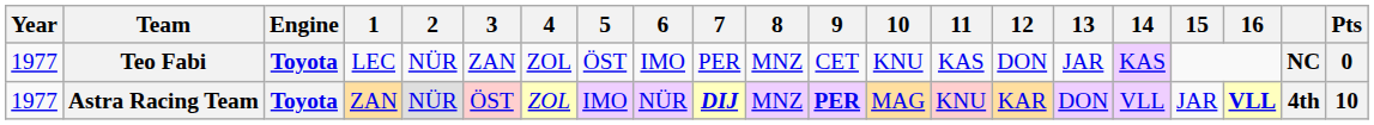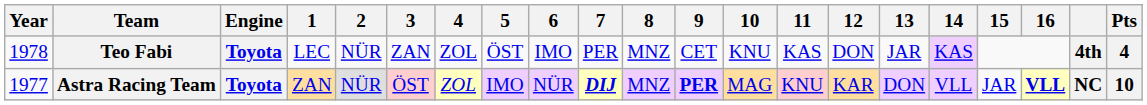 <table class="wikitable" style="text-align:center; font-size:85%">
 <tr>
 <th>Year</th>
 <th>Team</th>
 <th>Engine</th>
 <th>1</th>
 <th>2</th>
 <th>3</th>
 <th>4</th>
 <th>5</th>
 <th>6</th>
 <th>7</th>
 <th>8</th>
 <th>9</th>
 <th>10</th>
 <th>11</th>
 <th>12</th>
 <th>13</th>
 <th>14</th>
 <th>15</th>
 <th>16</th>
 <th></th>
 <th>Pts</th>
 </tr>
 <tr>
-<td><a href='#'>1977</a></td>
+<td><a href='#'>1978</a></td>
 <th nowrap>Teo Fabi</th>
 <th><a href='#'>Toyota</a></th>
 <td><a href='#'>LEC</a></td>
 <td><a href='#'>NÜR</a></td>
 <td><a href='#'>ZAN</a></td>
 <td><a href='#'>ZOL</a></td>
 <td><a href='#'>ÖST</a></td>
 <td><a href='#'>IMO</a></td>
 <td><a href='#'>PER</a></td>
 <td><a href='#'>MNZ</a></td>
 <td><a href='#'>CET</a></td>
 <td><a href='#'>KNU</a></td>
 <td><a href='#'>KAS</a></td>
 <td><a href='#'>DON</a></td>
 <td><a href='#'>JAR</a></td>
 <td style="background:#EFCFFF;"><a href='#'>KAS</a><br></td>
 <td colspan=2></td>
-<th>NC</th>
-<th>0</th>
+<th>4th</th>
+<th>4</th>
 </tr>
 <tr>
 <td><a href='#'>1977</a></td>
 <th nowrap>Astra Racing Team</th>
 <th><a href='#'>Toyota</a></th>
 <td style="background:#FFDF9F;"><a href='#'>ZAN</a><br></td>
 <td style="background:#DFDFDF;"><a href='#'>NÜR</a><br></td>
 <td style="background:#FFCFCF;"><a href='#'>ÖST</a><br></td>
 <td style="background:#FFFFBF;"><em><a href='#'>ZOL</a></em><br></td>
 <td style="background:#EFCFFF;"><a href='#'>IMO</a><br></td>
 <td style="background:#EFCFFF;"><a href='#'>NÜR</a><br></td>
 <td style="background:#FFFFBF;"><strong><em><a href='#'>DIJ</a></em></strong><br></td>
 <td style="background:#EFCFFF;"><a href='#'>MNZ</a><br></td>
 <td style="background:#EFCFFF;"><strong><a href='#'>PER</a><br></strong></td>
 <td style="background:#FFDF9F;"><a href='#'>MAG</a><br></td>
 <td style="background:#FFCFCF;"><a href='#'>KNU</a><br></td>
 <td style="background:#FFDF9F;"><a href='#'>KAR</a><br></td>
 <td style="background:#EFCFFF;"><a href='#'>DON</a><br></td>
 <td style="background:#EFCFFF;"><a href='#'>VLL</a><br></td>
 <td><a href='#'>JAR</a></td>
 <td style="background:#FFFFBF;"><strong><a href='#'>VLL</a></strong><br></td>
-<th>4th</th>
+<th>NC</th>
 <th>10</th>
 </tr>
 </table>
